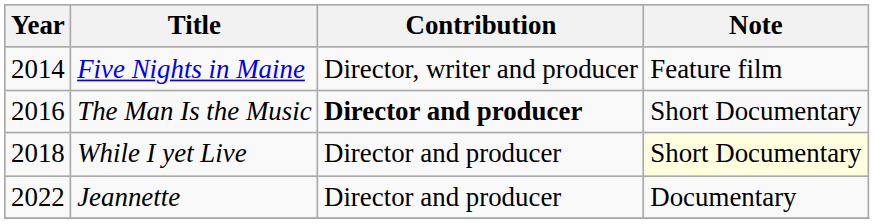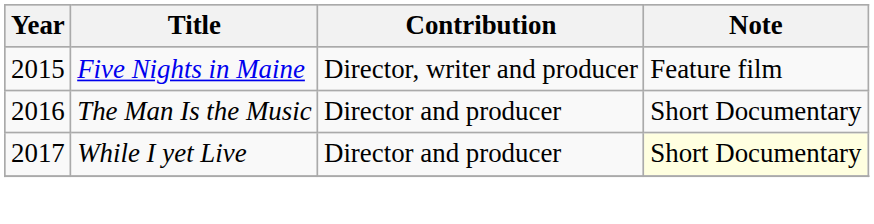 <table class="wikitable sortable">
 <tr>
 <th>Year</th>
 <th>Title</th>
 <th>Contribution</th>
 <th>Note</th>
 </tr>
 <tr>
-<td>2014</td>
+<td>2015</td>
 <td><em><a href='#'>Five Nights in Maine</a></em></td>
 <td>Director, writer and producer</td>
 <td>Feature film</td>
 </tr>
 <tr>
 <td>2016</td>
 <td><em>The Man Is the Music</em></td>
-<td><strong>Director and producer</strong></td>
+<td>Director and producer</td>
 <td>Short Documentary</td>
 </tr>
 <tr>
-<td>2018</td>
+<td>2017</td>
 <td><em>While I yet Live</em></td>
 <td>Director and producer</td>
 <td style="background: lightyellow;">Short Documentary</td>
-</tr>
-<tr>
-<td>2022</td>
-<td><em>Jeannette</em></td>
-<td>Director and producer</td>
-<td>Documentary</td>
 </tr>
 <tr>
 </tr>
 <tr>
 </tr>
 </table>
